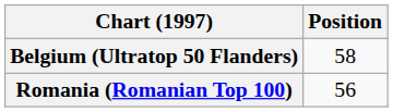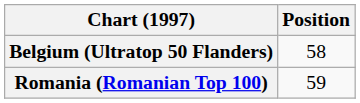 <table class="wikitable plainrowheaders" style="text-align:center">
 <tr>
 <th>Chart (1997)</th>
 <th>Position</th>
 </tr>
 <tr>
 <th scope="row">Belgium (Ultratop 50 Flanders)</th>
 <td>58</td>
 </tr>
 <tr>
 <th scope="row">Romania (<a href='#'>Romanian Top 100</a>)</th>
-<td>56</td>
+<td>59</td>
 </tr>
 </table>
